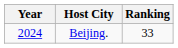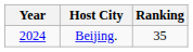 <table class="wikitable" style="text-align:center">
 <tr>
 <th style="width:60px;">Year</th>
 <th style="width:80px;">Host City</th>
 <th style="width:60px;">Ranking</th>
 </tr>
 <tr>
 <td><a href='#'>2024</a></td>
 <td><a href='#'>Beijing</a>.</td>
-<td>33</td>
+<td>35</td>
 </tr>
 </table>
